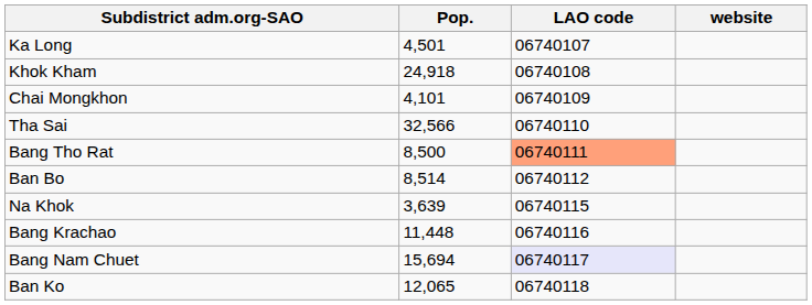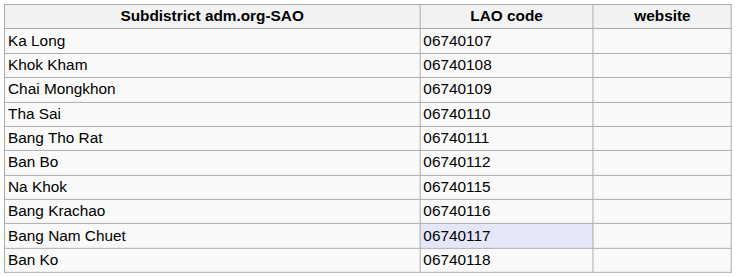 <table class="wikitable" style="width:60%;">
 <tr>
 <th>Subdistrict adm.org-SAO</th>
-<th>Pop.</th>
 <th>LAO code</th>
 <th>website</th>
 </tr>
 <tr>
 <td>Ka Long</td>
-<td>4,501</td>
 <td>06740107</td>
 <td></td>
 </tr>
 <tr>
 <td>Khok Kham</td>
-<td>24,918</td>
 <td>06740108</td>
 <td></td>
 </tr>
 <tr>
 <td>Chai Mongkhon</td>
-<td>4,101</td>
 <td>06740109</td>
 <td></td>
 </tr>
 <tr>
 <td>Tha Sai</td>
-<td>32,566</td>
 <td>06740110</td>
 <td></td>
 </tr>
 <tr>
 <td>Bang Tho Rat</td>
-<td>8,500</td>
-<td style="background: lightsalmon;">06740111</td>
+<td>06740111</td>
 <td></td>
 </tr>
 <tr>
 <td>Ban Bo</td>
-<td>8,514</td>
 <td>06740112</td>
 <td></td>
 </tr>
 <tr>
 <td>Na Khok</td>
-<td>3,639</td>
 <td>06740115</td>
 <td></td>
 </tr>
 <tr>
 <td>Bang Krachao</td>
-<td>11,448</td>
 <td>06740116</td>
 <td></td>
 </tr>
 <tr>
 <td>Bang Nam Chuet</td>
-<td>15,694</td>
 <td style="background: lavender;">06740117</td>
 <td></td>
 </tr>
 <tr>
 <td>Ban Ko</td>
-<td>12,065</td>
 <td>06740118</td>
 <td></td>
 </tr>
 </table>
